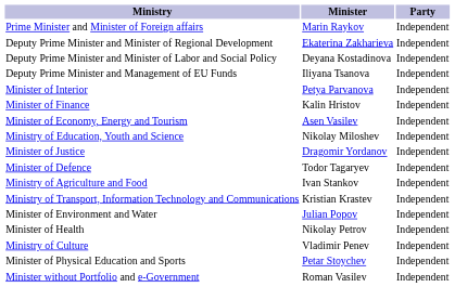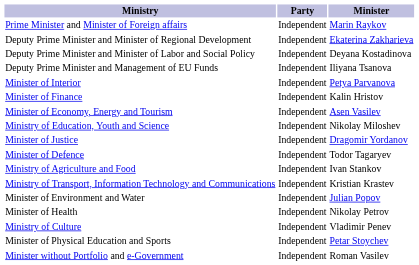 <table class="toccolours" style="margin-bottom: 1em; font-size: 85%;">
 <tr bgcolor="C0C0E0">
 <th>Ministry</th>
+<th>Party</th>
 <th>Minister</th>
-<th>Party</th>
 </tr>
 <tr>
 <td><a href='#'>Prime Minister</a> and <a href='#'>Minister of Foreign affairs</a></td>
+<td>Independent</td>
 <td><a href='#'>Marin Raykov</a></td>
-<td>Independent</td>
 </tr>
 <tr>
 <td>Deputy Prime Minister and Minister of Regional Development</td>
+<td>Independent</td>
 <td><a href='#'>Ekaterina Zakharieva</a></td>
-<td>Independent</td>
 </tr>
 <tr>
 <td>Deputy Prime Minister and Minister of Labor and Social Policy</td>
+<td>Independent</td>
 <td>Deyana Kostadinova</td>
-<td>Independent</td>
 </tr>
 <tr>
 <td>Deputy Prime Minister and Management of EU Funds</td>
+<td>Independent</td>
 <td>Iliyana Tsanova</td>
-<td>Independent</td>
 </tr>
 <tr>
 <td><a href='#'>Minister of Interior</a></td>
+<td>Independent</td>
 <td><a href='#'>Petya Parvanova</a></td>
-<td>Independent</td>
 </tr>
 <tr>
 <td><a href='#'>Minister of Finance</a></td>
+<td>Independent</td>
 <td>Kalin Hristov</td>
-<td>Independent</td>
 </tr>
 <tr>
 <td><a href='#'>Minister of Economy, Energy and Tourism</a></td>
+<td>Independent</td>
 <td><a href='#'>Asen Vasilev</a></td>
-<td>Independent</td>
 </tr>
 <tr>
 <td><a href='#'>Ministry of Education, Youth and Science</a></td>
+<td>Independent</td>
 <td>Nikolay Miloshev</td>
-<td>Independent</td>
 </tr>
 <tr>
 <td><a href='#'>Minister of Justice</a></td>
+<td>Independent</td>
 <td><a href='#'>Dragomir Yordanov</a></td>
-<td>Independent</td>
 </tr>
 <tr>
 <td><a href='#'>Minister of Defence</a></td>
+<td>Independent</td>
 <td>Todor Tagaryev</td>
-<td>Independent</td>
 </tr>
 <tr>
 <td><a href='#'>Ministry of Agriculture and Food</a></td>
+<td>Independent</td>
 <td>Ivan Stankov</td>
-<td>Independent</td>
 </tr>
 <tr>
 <td><a href='#'>Ministry of Transport, Information Technology and Communications</a></td>
+<td>Independent</td>
 <td>Kristian Krastev</td>
-<td>Independent</td>
 </tr>
 <tr>
 <td>Minister of Environment and Water</td>
+<td>Independent</td>
 <td><a href='#'>Julian Popov</a></td>
-<td>Independent</td>
 </tr>
 <tr>
 <td>Minister of Health</td>
+<td>Independent</td>
 <td>Nikolay Petrov</td>
-<td>Independent</td>
 </tr>
 <tr>
 <td><a href='#'>Ministry of Culture</a></td>
+<td>Independent</td>
 <td>Vladimir Penev</td>
-<td>Independent</td>
 </tr>
 <tr>
 <td>Minister of Physical Education and Sports</td>
+<td>Independent</td>
 <td><a href='#'>Petar Stoychev</a></td>
-<td>Independent</td>
 </tr>
 <tr>
 <td><a href='#'>Minister without Portfolio</a> and <a href='#'>e-Government</a></td>
+<td>Independent</td>
 <td>Roman Vasilev</td>
-<td>Independent</td>
 </tr>
 </table>
